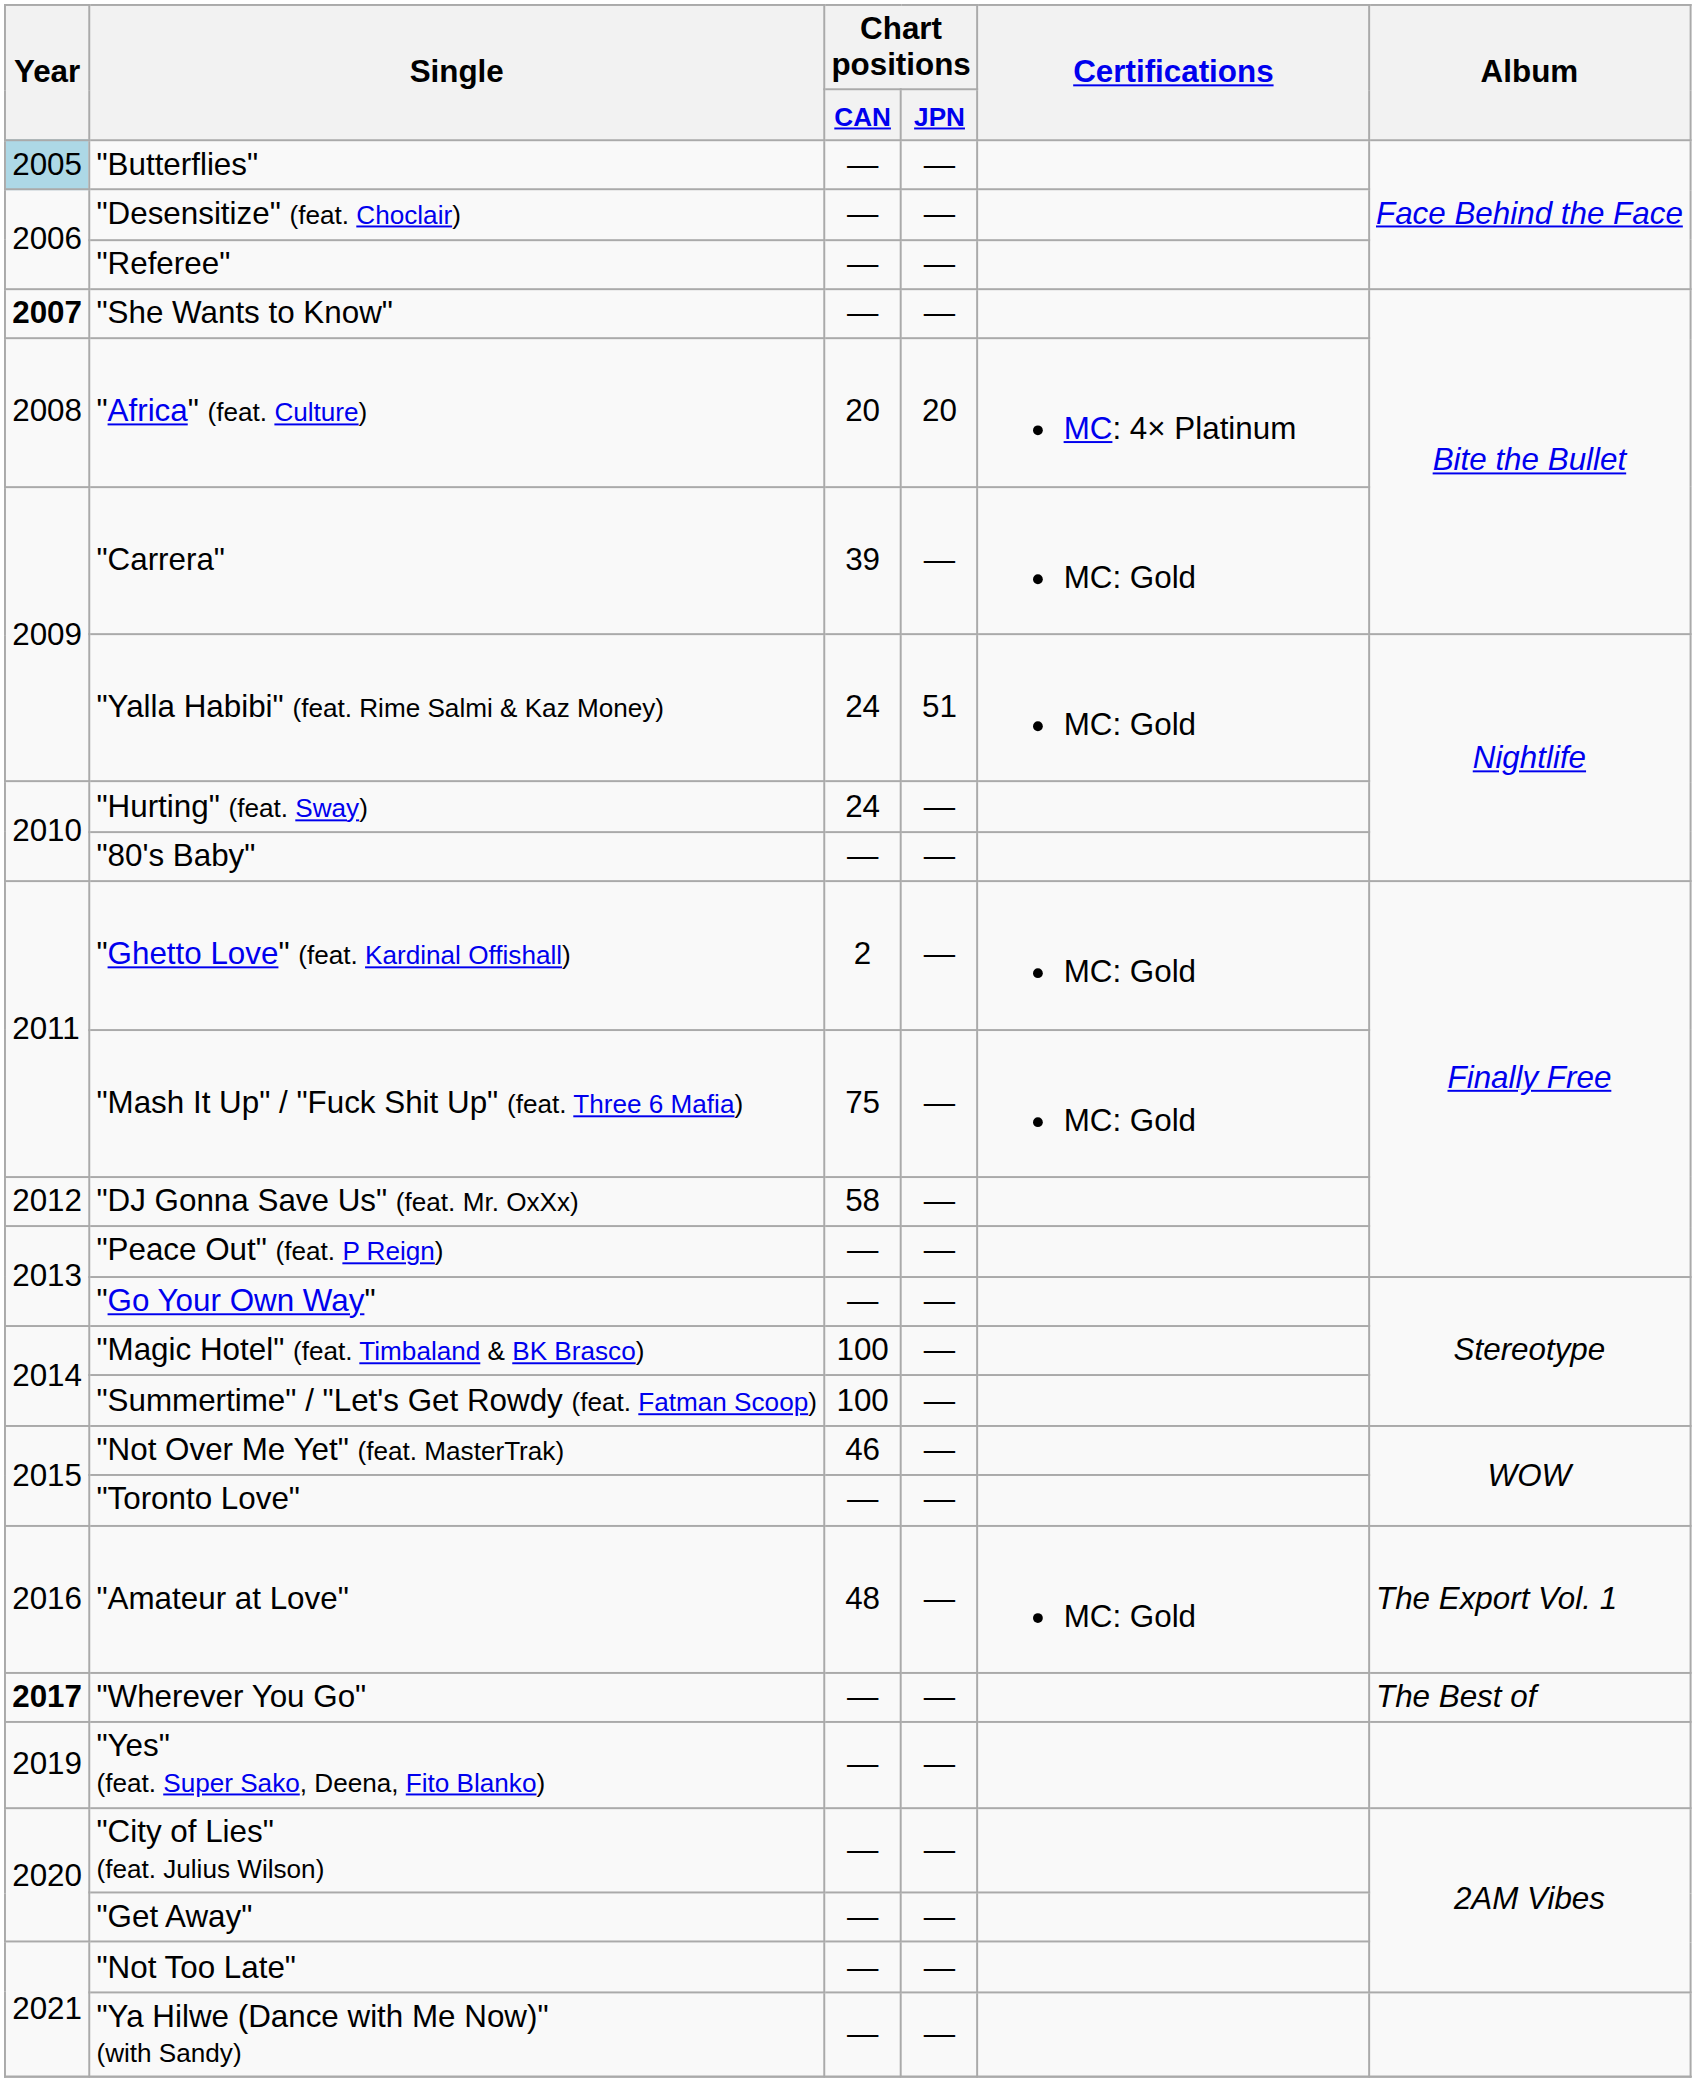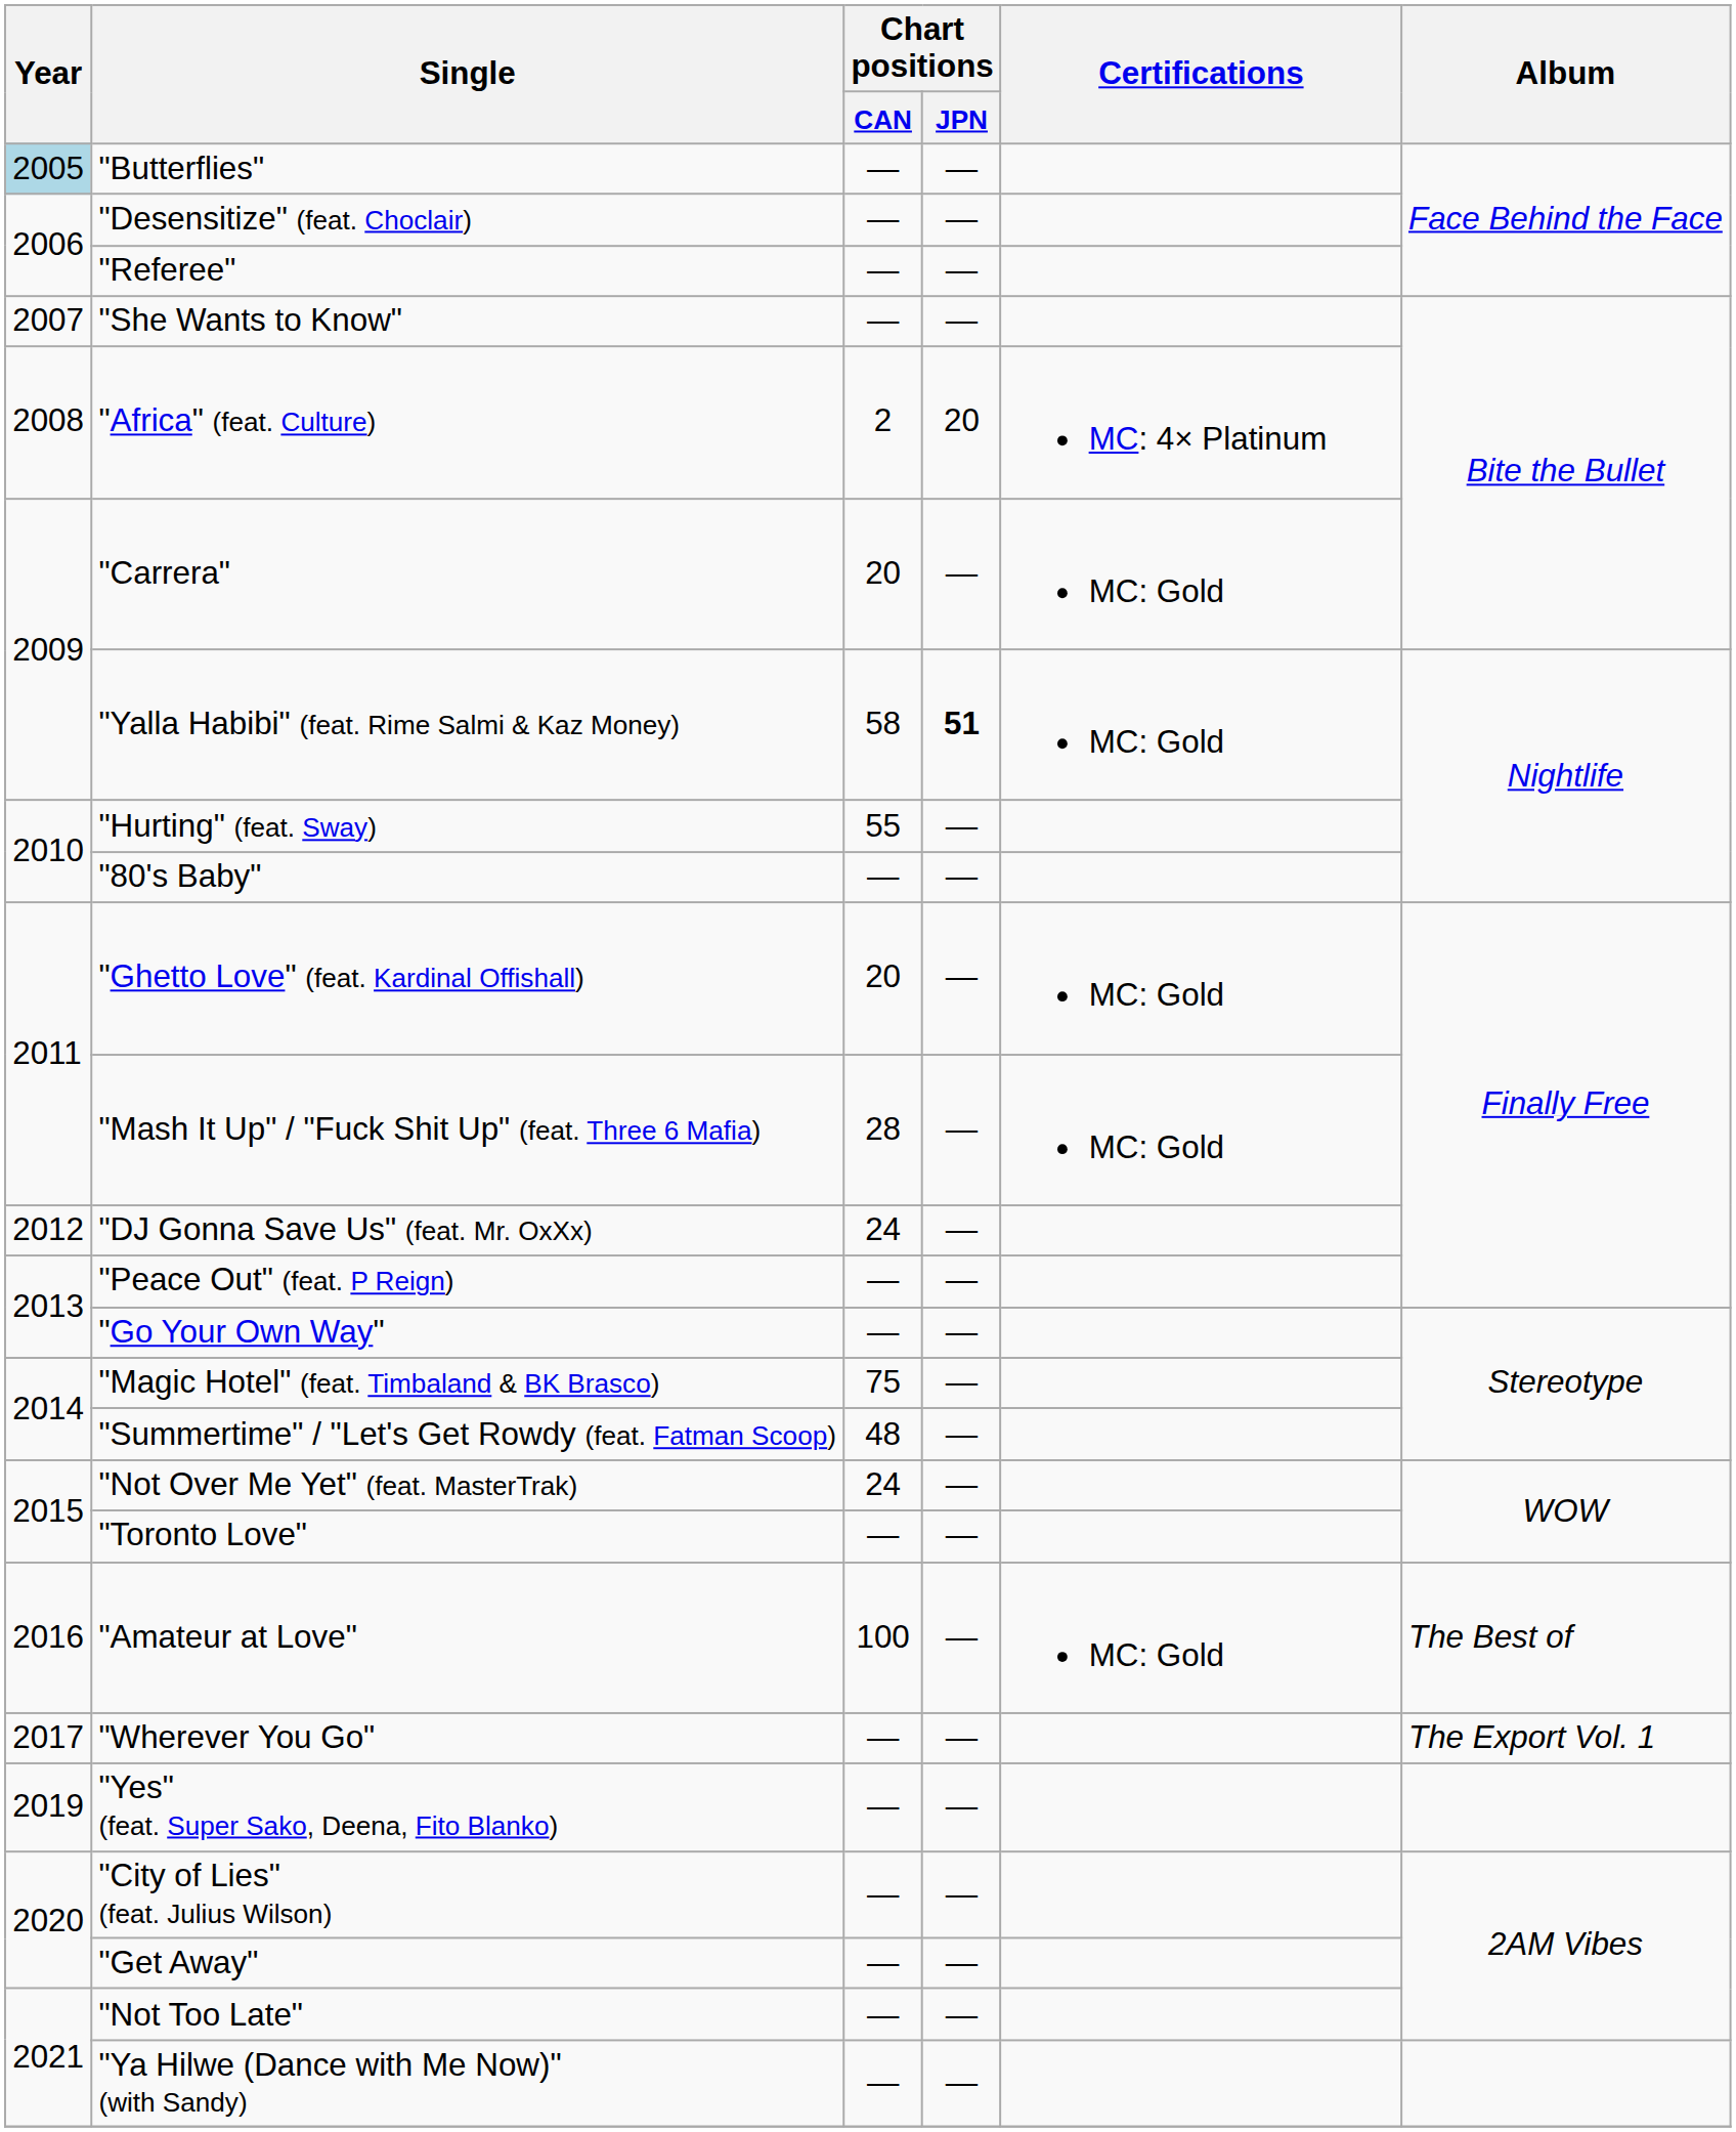 <table class="wikitable">
 <tr>
 <th rowspan="2">Year</th>
 <th rowspan="2">Single</th>
 <th colspan="2">Chart positions</th>
 <th scope="col" rowspan="2" style="width:12em;"><a href='#'>Certifications</a></th>
 <th rowspan="2">Album</th>
 </tr>
 <tr>
 <th style="width:30px;"><small><a href='#'>CAN</a></small></th>
 <th style="width:30px;"><small><a href='#'>JPN</a></small></th>
 </tr>
 <tr>
 <td style="background: lightblue;">2005</td>
 <td>"Butterflies"</td>
 <td style="text-align:center;">—</td>
 <td style="text-align:center;">—</td>
 <td></td>
 <td style="text-align:center;" rowspan="3"><em><a href='#'>Face Behind the Face</a></em></td>
 </tr>
 <tr>
 <td rowspan="2">2006</td>
 <td>"Desensitize" <small>(feat. <a href='#'>Choclair</a>)</small></td>
 <td style="text-align:center;">—</td>
 <td style="text-align:center;">—</td>
 <td></td>
 </tr>
 <tr>
 <td>"Referee"</td>
 <td style="text-align:center;">—</td>
 <td style="text-align:center;">—</td>
 <td></td>
 </tr>
 <tr>
-<td><strong>2007</strong></td>
+<td>2007</td>
 <td>"She Wants to Know"</td>
 <td style="text-align:center;">—</td>
 <td style="text-align:center;">—</td>
 <td></td>
 <td style="text-align:center;" rowspan="3"><em><a href='#'>Bite the Bullet</a></em></td>
 </tr>
 <tr>
 <td>2008</td>
 <td>"<a href='#'>Africa</a>" <small>(feat. <a href='#'>Culture</a>)</small></td>
-<td style="text-align:center;">20</td>
+<td style="text-align:center;">2</td>
 <td style="text-align:center;">20</td>
 <td><br><ul><li><a href='#'>MC</a>: 4× Platinum</li></ul></td>
 </tr>
 <tr>
 <td rowspan="2">2009</td>
 <td>"Carrera"</td>
-<td style="text-align:center;">39</td>
+<td style="text-align:center;">20</td>
 <td style="text-align:center;">—</td>
 <td><br><ul><li>MC: Gold</li></ul></td>
 </tr>
 <tr>
 <td>"Yalla Habibi" <small>(feat. Rime Salmi & Kaz Money)</small></td>
-<td style="text-align:center;">24</td>
-<td style="text-align:center;">51</td>
+<td style="text-align:center;">58</td>
+<td style="text-align:center;"><strong>51</strong></td>
 <td><br><ul><li>MC: Gold</li></ul></td>
 <td style="text-align:center;" rowspan="3"><em><a href='#'>Nightlife</a></em></td>
 </tr>
 <tr>
 <td rowspan="2">2010</td>
 <td>"Hurting" <small>(feat. <a href='#'>Sway</a>)</small></td>
-<td style="text-align:center;">24</td>
+<td style="text-align:center;">55</td>
 <td style="text-align:center;">—</td>
 <td></td>
 </tr>
 <tr>
 <td>"80's Baby"</td>
 <td style="text-align:center;">—</td>
 <td style="text-align:center;">—</td>
 <td></td>
 </tr>
 <tr>
 <td rowspan="2">2011</td>
 <td>"<a href='#'>Ghetto Love</a>" <small>(feat. <a href='#'>Kardinal Offishall</a>)</small></td>
-<td style="text-align:center;">2</td>
+<td style="text-align:center;">20</td>
 <td style="text-align:center;">—</td>
 <td><br><ul><li>MC: Gold</li></ul></td>
 <td style="text-align:center;" rowspan="4"><em><a href='#'>Finally Free</a></em></td>
 </tr>
 <tr>
 <td>"Mash It Up" / "Fuck Shit Up" <small>(feat. <a href='#'>Three 6 Mafia</a>)</small></td>
-<td style="text-align:center;">75</td>
+<td style="text-align:center;">28</td>
 <td style="text-align:center;">—</td>
 <td><br><ul><li>MC: Gold</li></ul></td>
 </tr>
 <tr>
 <td rowspan="1">2012</td>
 <td>"DJ Gonna Save Us" <small>(feat. Mr. OxXx)</small></td>
-<td style="text-align:center;">58</td>
+<td style="text-align:center;">24</td>
 <td style="text-align:center;">—</td>
 <td></td>
 </tr>
 <tr>
 <td rowspan="2">2013</td>
 <td>"Peace Out" <small>(feat. <a href='#'>P Reign</a>)</small></td>
 <td style="text-align:center;">—</td>
 <td style="text-align:center;">—</td>
 <td></td>
 </tr>
 <tr>
 <td>"<a href='#'>Go Your Own Way</a>"</td>
 <td style="text-align:center;">—</td>
 <td style="text-align:center;">—</td>
 <td></td>
 <td style="text-align:center;" rowspan=3><em>Stereotype</em></td>
 </tr>
 <tr>
 <td rowspan="2">2014</td>
 <td>"Magic Hotel" <small>(feat. <a href='#'>Timbaland</a> & <a href='#'>BK Brasco</a>)</small></td>
-<td style="text-align:center;">100</td>
+<td style="text-align:center;">75</td>
 <td style="text-align:center;">—</td>
 <td></td>
 </tr>
 <tr>
 <td>"Summertime" / "Let's Get Rowdy <small>(feat. <a href='#'>Fatman Scoop</a>)</small></td>
-<td style="text-align:center;">100</td>
+<td style="text-align:center;">48</td>
 <td style="text-align:center;">—</td>
 <td></td>
 </tr>
 <tr>
 <td rowspan=2>2015</td>
 <td>"Not Over Me Yet" <small>(feat. MasterTrak)</small></td>
-<td style="text-align:center;">46</td>
+<td style="text-align:center;">24</td>
 <td style="text-align:center;">—</td>
 <td></td>
 <td style="text-align:center;" rowspan=2><em>WOW</em></td>
 </tr>
 <tr>
 <td>"Toronto Love"</td>
 <td style="text-align:center;">—</td>
 <td style="text-align:center;">—</td>
 <td></td>
 </tr>
 <tr>
 <td rowspan=1>2016</td>
 <td>"Amateur at Love"</td>
-<td style="text-align:center;">48</td>
+<td style="text-align:center;">100</td>
 <td style="text-align:center;">—</td>
 <td><br><ul><li>MC: Gold</li></ul></td>
-<td><em>The Export Vol. 1</em></td>
+<td><em>The Best of</em></td>
 </tr>
 <tr>
-<td rowspan=1><strong>2017</strong></td>
+<td rowspan=1>2017</td>
 <td>"Wherever You Go"</td>
 <td style="text-align:center;">—</td>
 <td style="text-align:center;">—</td>
 <td></td>
-<td><em>The Best of</em></td>
+<td><em>The Export Vol. 1</em></td>
 </tr>
 <tr>
 <td rowspan=1>2019</td>
 <td>"Yes" <br><small>(feat. <a href='#'>Super Sako</a>, Deena, <a href='#'>Fito Blanko</a>)</small></td>
 <td style="text-align:center;">—</td>
 <td style="text-align:center;">—</td>
 <td></td>
 <td></td>
 </tr>
 <tr>
 <td rowspan=2>2020</td>
 <td>"City of Lies" <br><small>(feat. Julius Wilson)</small></td>
 <td style="text-align:center;">—</td>
 <td style="text-align:center;">—</td>
 <td></td>
 <td style="text-align:center;" rowspan="3"><em>2AM Vibes</em></td>
 </tr>
 <tr>
 <td>"Get Away"</td>
 <td style="text-align:center;">—</td>
 <td style="text-align:center;">—</td>
 <td></td>
 </tr>
 <tr>
 <td rowspan=2>2021</td>
 <td>"Not Too Late"</td>
 <td style="text-align:center;">—</td>
 <td style="text-align:center;">—</td>
 <td></td>
 </tr>
 <tr>
 <td>"Ya Hilwe (Dance with Me Now)"<br><small>(with Sandy)</small></td>
 <td style="text-align:center;">—</td>
 <td style="text-align:center;">—</td>
 <td></td>
 <td></td>
 </tr>
 <tr>
 </tr>
 </table>
